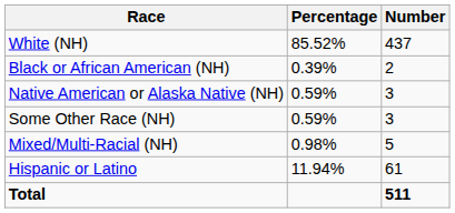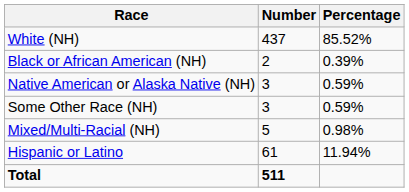 <table class="wikitable">
 <tr>
 <th>Race</th>
+<th>Number</th>
 <th>Percentage</th>
-<th>Number</th>
 </tr>
 <tr>
 <td><a href='#'>White</a> (NH)</td>
+<td>437</td>
 <td>85.52%</td>
-<td>437</td>
 </tr>
 <tr>
 <td><a href='#'>Black or African American</a> (NH)</td>
+<td>2</td>
 <td>0.39%</td>
-<td>2</td>
 </tr>
 <tr>
 <td><a href='#'>Native American</a> or <a href='#'>Alaska Native</a> (NH)</td>
+<td>3</td>
 <td>0.59%</td>
-<td>3</td>
 </tr>
 <tr>
 <td>Some Other Race (NH)</td>
+<td>3</td>
 <td>0.59%</td>
-<td>3</td>
 </tr>
 <tr>
 <td><a href='#'>Mixed/Multi-Racial</a> (NH)</td>
+<td>5</td>
 <td>0.98%</td>
-<td>5</td>
 </tr>
 <tr>
 <td><a href='#'>Hispanic or Latino</a></td>
+<td>61</td>
 <td>11.94%</td>
-<td>61</td>
 </tr>
 <tr>
 <td><strong>Total</strong></td>
+<td><strong>511</strong></td>
 <td></td>
-<td><strong>511</strong></td>
 </tr>
 </table>
